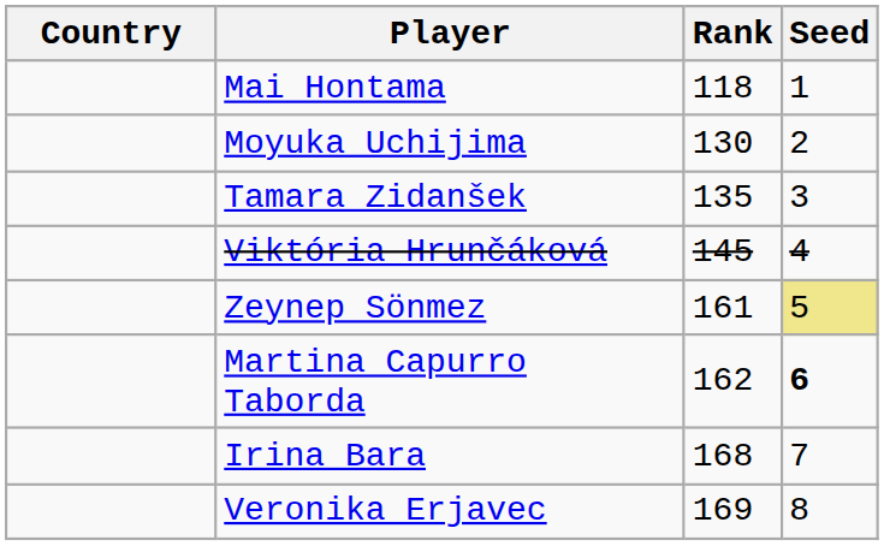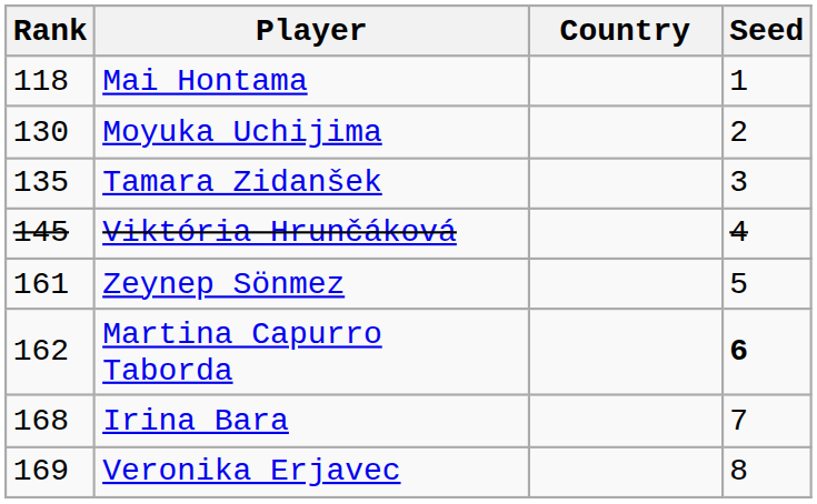 <table class="wikitable">
 <tr>
+<th>Rank</th>
+<th width="175">Player</th>
 <th width="75">Country</th>
-<th width="175">Player</th>
-<th>Rank</th>
 <th>Seed</th>
 </tr>
 <tr>
+<td>118</td>
+<td><a href='#'>Mai Hontama</a></td>
 <td></td>
-<td><a href='#'>Mai Hontama</a></td>
-<td>118</td>
 <td>1</td>
 </tr>
 <tr>
+<td>130</td>
+<td><a href='#'>Moyuka Uchijima</a></td>
 <td></td>
-<td><a href='#'>Moyuka Uchijima</a></td>
-<td>130</td>
 <td>2</td>
 </tr>
 <tr>
+<td>135</td>
+<td><a href='#'>Tamara Zidanšek</a></td>
 <td></td>
-<td><a href='#'>Tamara Zidanšek</a></td>
-<td>135</td>
 <td>3</td>
 </tr>
 <tr>
+<td><s>145</s></td>
+<td><s><a href='#'>Viktória Hrunčáková</a></s></td>
 <td><s></s></td>
-<td><s><a href='#'>Viktória Hrunčáková</a></s></td>
-<td><s>145</s></td>
 <td><s>4</s></td>
 </tr>
 <tr>
+<td>161</td>
+<td><a href='#'>Zeynep Sönmez</a></td>
 <td></td>
-<td><a href='#'>Zeynep Sönmez</a></td>
-<td>161</td>
-<td style="background: khaki;">5</td>
+<td>5</td>
 </tr>
 <tr>
+<td>162</td>
+<td><a href='#'>Martina Capurro Taborda</a></td>
 <td></td>
-<td><a href='#'>Martina Capurro Taborda</a></td>
-<td>162</td>
 <td><strong>6</strong></td>
 </tr>
 <tr>
+<td>168</td>
+<td><a href='#'>Irina Bara</a></td>
 <td></td>
-<td><a href='#'>Irina Bara</a></td>
-<td>168</td>
 <td>7</td>
 </tr>
 <tr>
+<td>169</td>
+<td><a href='#'>Veronika Erjavec</a></td>
 <td></td>
-<td><a href='#'>Veronika Erjavec</a></td>
-<td>169</td>
 <td>8</td>
 </tr>
 </table>
